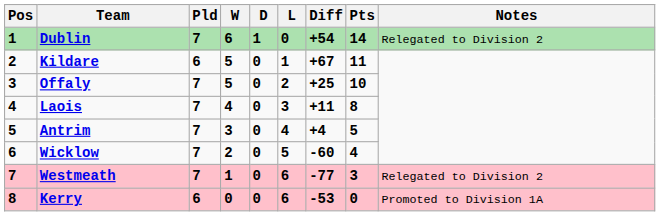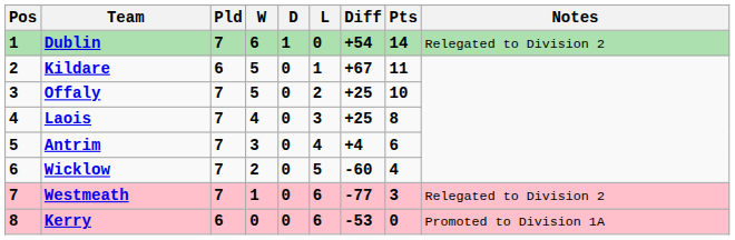 <table class="wikitable" style="text-align: centre;">
 <tr>
 <th width=20>Pos</th>
 <th width=135>Team</th>
 <th width=20>Pld</th>
 <th width=20>W</th>
 <th width=20>D</th>
 <th width=20>L</th>
 <th width=20>Diff</th>
 <th width=20>Pts</th>
 <th width=250>Notes</th>
 </tr>
 <tr style="background:#ACE1AF;">
 <td><strong>1</strong></td>
 <td align=left><strong> <a href='#'>Dublin</a> </strong></td>
 <td><strong>7</strong></td>
 <td><strong>6</strong></td>
 <td><strong>1</strong></td>
 <td><strong>0</strong></td>
 <td><strong>+54</strong></td>
 <td><strong>14</strong></td>
 <td><small> Relegated to Division 2</small></td>
 </tr>
 <tr style>
 <td><strong>2</strong></td>
 <td align=left><strong> <a href='#'>Kildare</a> </strong></td>
 <td><strong>6</strong></td>
 <td><strong>5</strong></td>
 <td><strong>0</strong></td>
 <td><strong>1</strong></td>
 <td><strong>+67</strong></td>
 <td><strong>11</strong></td>
 </tr>
 <tr style>
 <td><strong>3</strong></td>
 <td align=left><strong> <a href='#'>Offaly</a> </strong></td>
 <td><strong>7</strong></td>
 <td><strong>5</strong></td>
 <td><strong>0</strong></td>
 <td><strong>2</strong></td>
 <td><strong>+25</strong></td>
 <td><strong>10</strong></td>
 </tr>
 <tr style>
 <td><strong>4</strong></td>
 <td align=left><strong> <a href='#'>Laois</a> </strong></td>
 <td><strong>7</strong></td>
 <td><strong>4</strong></td>
 <td><strong>0</strong></td>
 <td><strong>3</strong></td>
-<td><strong>+11</strong></td>
+<td><strong>+25</strong></td>
 <td><strong>8</strong></td>
 </tr>
 <tr style>
 <td><strong>5</strong></td>
 <td align=left><strong> <a href='#'>Antrim</a> </strong></td>
 <td><strong>7</strong></td>
 <td><strong>3</strong></td>
 <td><strong>0</strong></td>
 <td><strong>4</strong></td>
 <td><strong>+4</strong></td>
-<td><strong>5</strong></td>
+<td><strong>6</strong></td>
 </tr>
 <tr style>
 <td><strong>6</strong></td>
 <td align=left><strong> <a href='#'>Wicklow</a> </strong></td>
 <td><strong>7</strong></td>
 <td><strong>2</strong></td>
 <td><strong>0</strong></td>
 <td><strong>5</strong></td>
 <td><strong>-60</strong></td>
 <td><strong>4</strong></td>
 </tr>
 <tr style="background:#FFC0CB;">
 <td><strong>7</strong></td>
 <td align=left><strong> <a href='#'>Westmeath</a> </strong></td>
 <td><strong>7</strong></td>
 <td><strong>1</strong></td>
 <td><strong>0</strong></td>
 <td><strong>6</strong></td>
 <td><strong>-77</strong></td>
 <td><strong>3</strong></td>
 <td><small> Relegated to Division 2</small></td>
 </tr>
 <tr style="background:#FFC0CB;">
 <td><strong>8</strong></td>
 <td align=left><strong> <a href='#'>Kerry</a> </strong></td>
 <td><strong>6</strong></td>
 <td><strong>0</strong></td>
 <td><strong>0</strong></td>
 <td><strong>6</strong></td>
 <td><strong>-53</strong></td>
 <td><strong>0</strong></td>
 <td><small> Promoted to Division 1A</small></td>
 </tr>
 </table>
